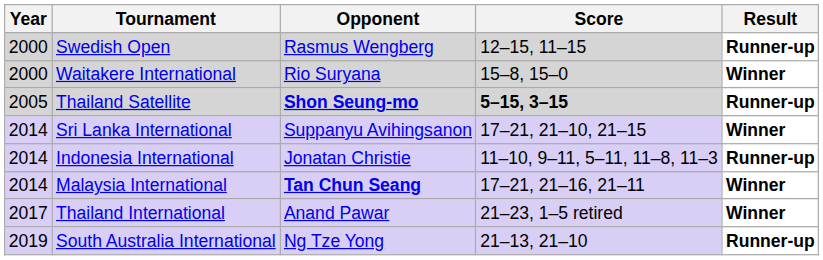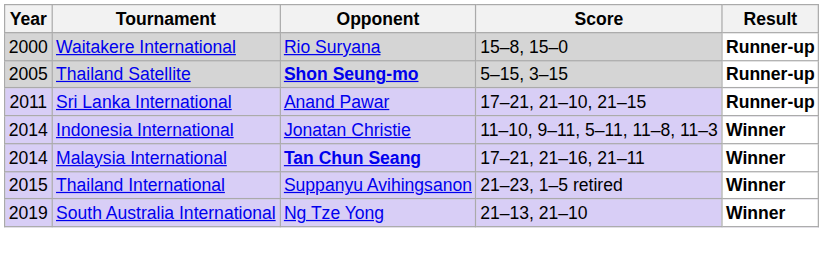 <table class="sortable wikitable" style="font-size: 90%">
 <tr>
 <th>Year</th>
 <th>Tournament</th>
 <th>Opponent</th>
 <th>Score</th>
 <th>Result</th>
 </tr>
 <tr style="background:#D5D5D5">
 <td align="center">2000</td>
-<td align="left"><a href='#'>Swedish Open</a></td>
-<td align="left"> <a href='#'>Rasmus Wengberg</a></td>
-<td align="left">12–15, 11–15</td>
-<td style="text-align:left; background:white"> <strong>Runner-up</strong></td>
-</tr>
-<tr style="background:#D5D5D5">
-<td align="center">2000</td>
 <td align="left"><a href='#'>Waitakere International</a></td>
 <td align="left"> <a href='#'>Rio Suryana</a></td>
 <td align="left">15–8, 15–0</td>
-<td style="text-align:left; background:white"> <strong>Winner</strong></td>
+<td style="text-align:left; background:white"> <strong>Runner-up</strong></td>
 </tr>
 <tr style="background:#D5D5D5">
 <td align="center">2005</td>
 <td align="left"><a href='#'>Thailand Satellite</a></td>
 <td align="left"><strong> <a href='#'>Shon Seung-mo</a></strong></td>
-<td align="left"><strong>5–15, 3–15</strong></td>
+<td align="left">5–15, 3–15</td>
 <td style="text-align:left; background:white"> <strong>Runner-up</strong></td>
 </tr>
 <tr style="background:#D8CEF6">
-<td align="center">2014</td>
+<td align="center">2011</td>
 <td align="left"><a href='#'>Sri Lanka International</a></td>
-<td align="left"> <a href='#'>Suppanyu Avihingsanon</a></td>
+<td align="left"> <a href='#'>Anand Pawar</a></td>
 <td align="left">17–21, 21–10, 21–15</td>
-<td style="text-align:left; background:white"> <strong>Winner</strong></td>
+<td style="text-align:left; background:white"> <strong>Runner-up</strong></td>
 </tr>
 <tr style="background:#D8CEF6">
 <td align="center">2014</td>
 <td align="left"><a href='#'>Indonesia International</a></td>
 <td align="left"> <a href='#'>Jonatan Christie</a></td>
 <td align="left">11–10, 9–11, 5–11, 11–8, 11–3</td>
-<td style="text-align:left; background:white"> <strong>Runner-up</strong></td>
+<td style="text-align:left; background:white"> <strong>Winner</strong></td>
 </tr>
 <tr style="background:#D8CEF6">
 <td align="center">2014</td>
 <td align="left"><a href='#'>Malaysia International</a></td>
 <td align="left"><strong> <a href='#'>Tan Chun Seang</a></strong></td>
 <td align="left">17–21, 21–16, 21–11</td>
 <td style="text-align:left; background:white"> <strong>Winner</strong></td>
 </tr>
 <tr style="background:#D8CEF6">
-<td align="center">2017</td>
+<td align="center">2015</td>
 <td align="left"><a href='#'>Thailand International</a></td>
-<td align="left"> <a href='#'>Anand Pawar</a></td>
+<td align="left"> <a href='#'>Suppanyu Avihingsanon</a></td>
 <td align="left">21–23, 1–5 retired</td>
 <td style="text-align:left; background:white"> <strong>Winner</strong></td>
 </tr>
 <tr style="background:#D8CEF6">
 <td align="center">2019</td>
 <td align="left"><a href='#'>South Australia International</a></td>
 <td align="left"> <a href='#'>Ng Tze Yong</a></td>
 <td align="left">21–13, 21–10</td>
-<td style="text-align:left; background:white"> <strong>Runner-up</strong></td>
+<td style="text-align:left; background:white"> <strong>Winner</strong></td>
 </tr>
 </table>
